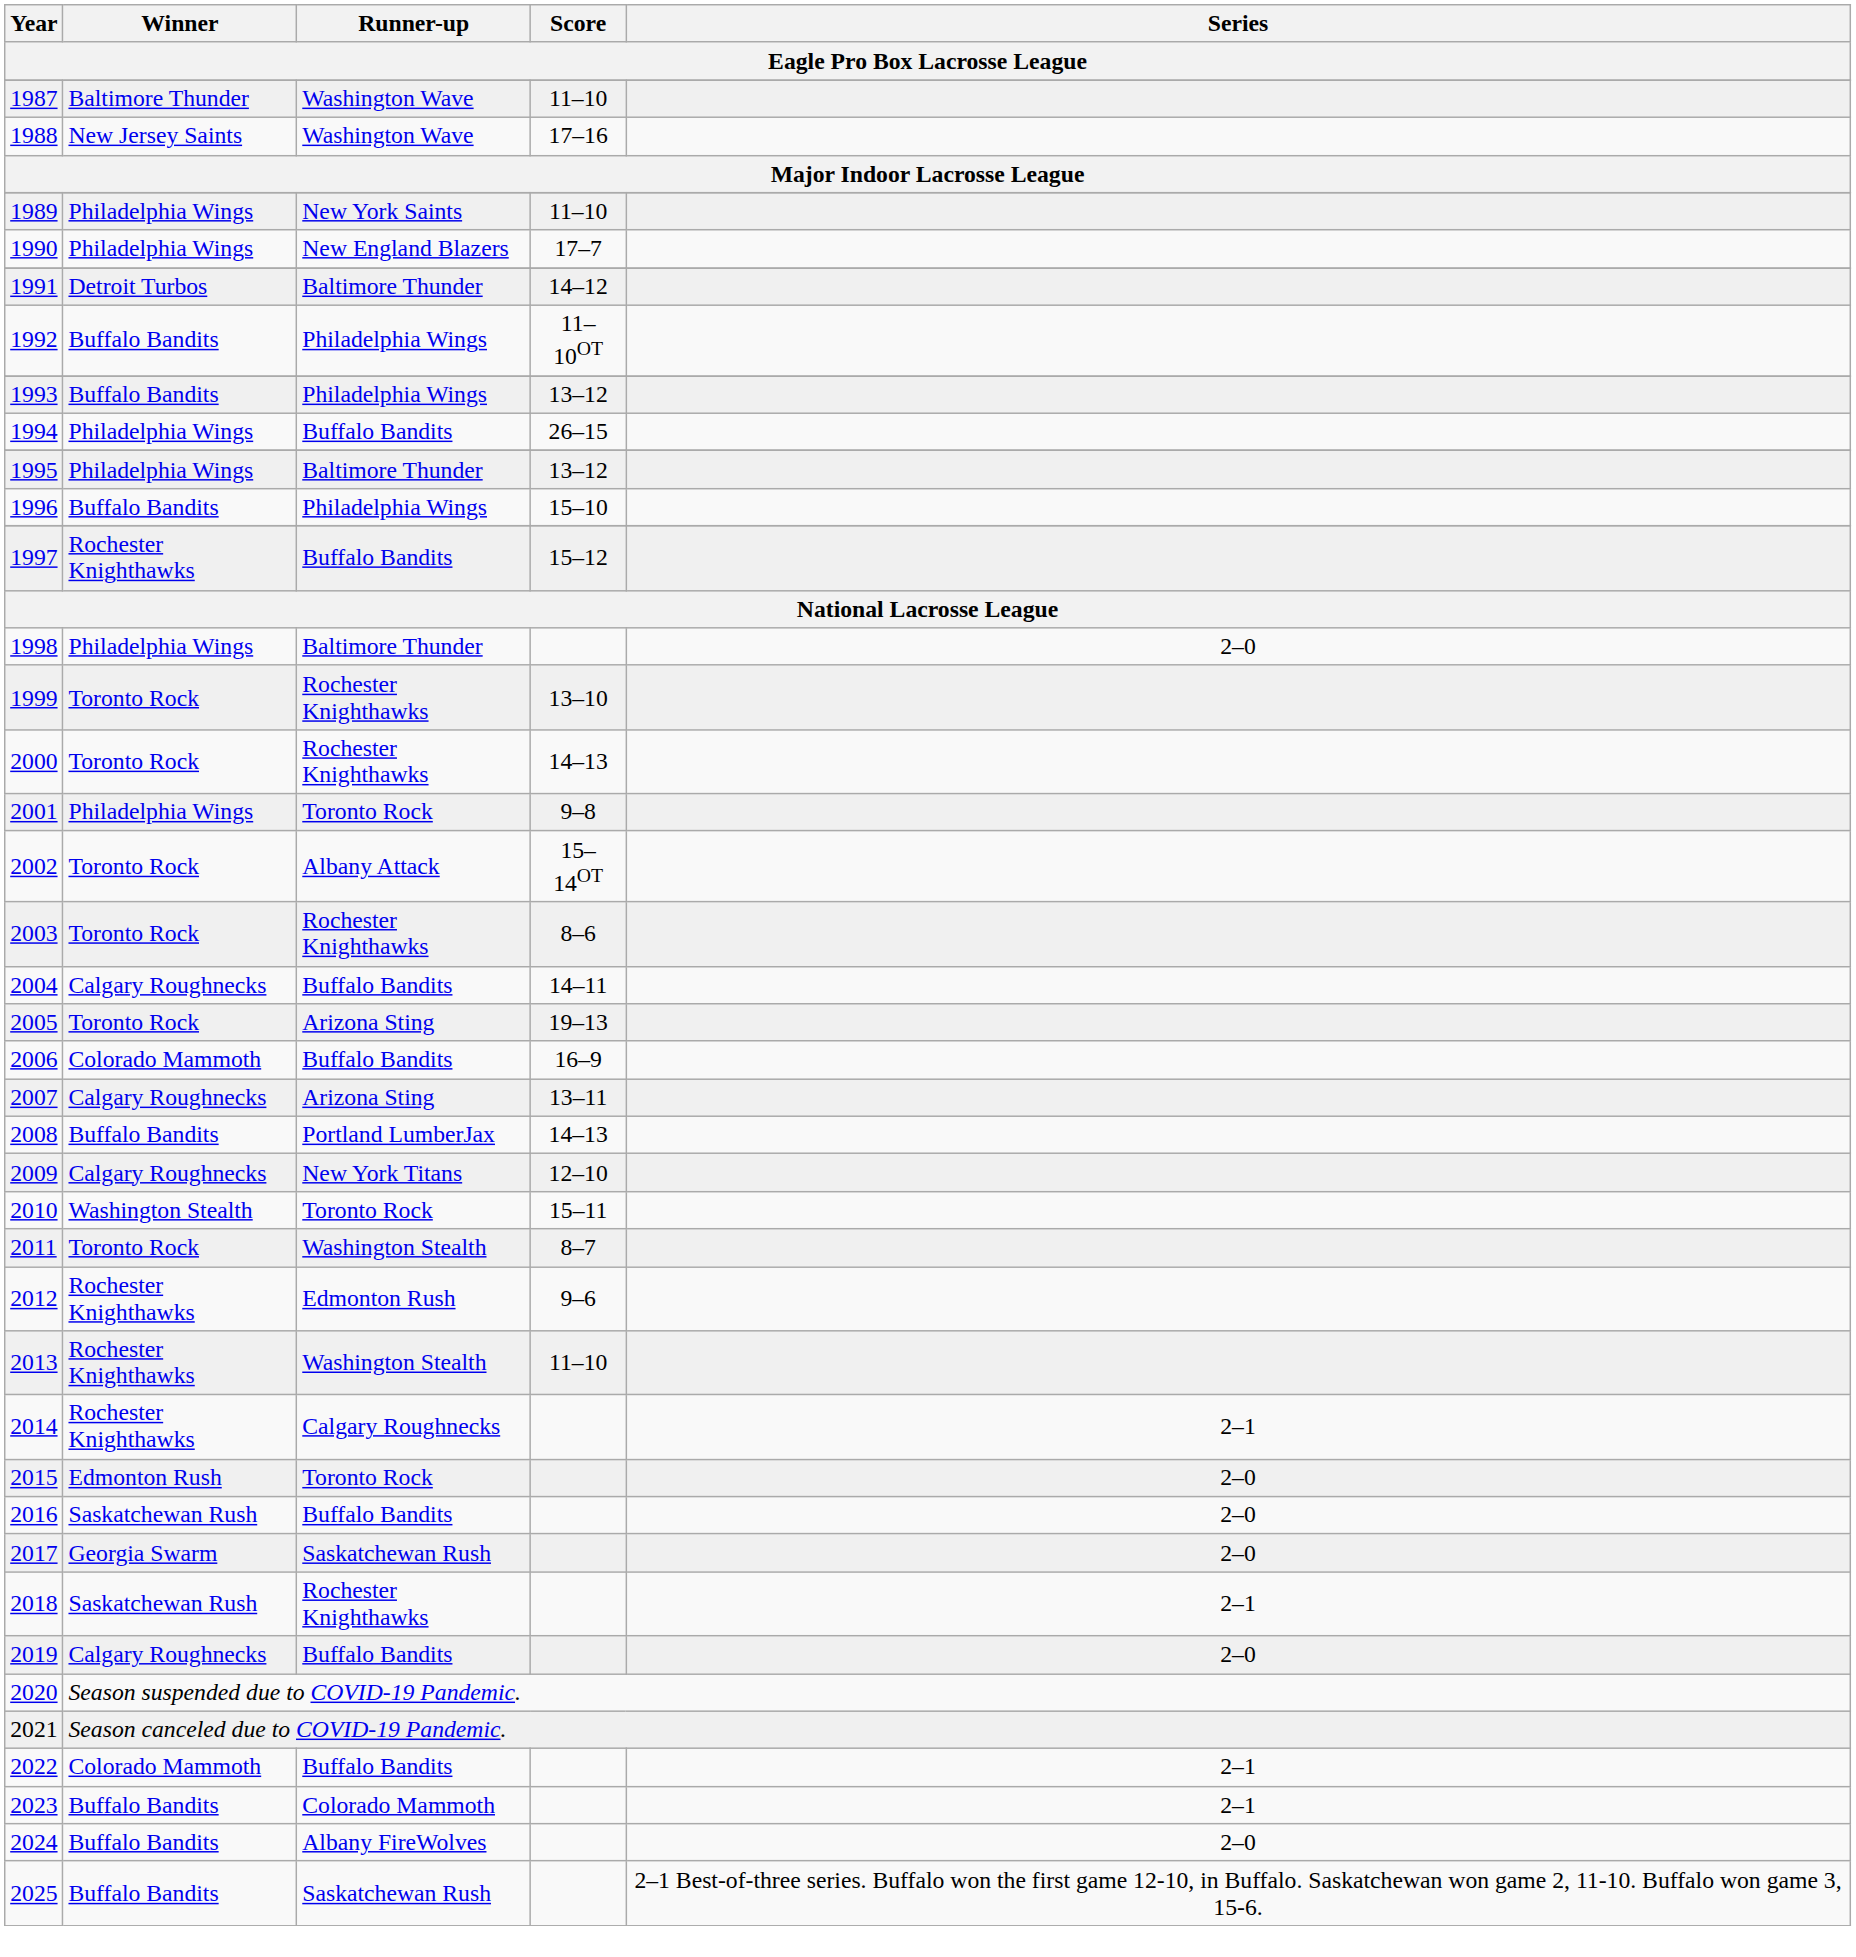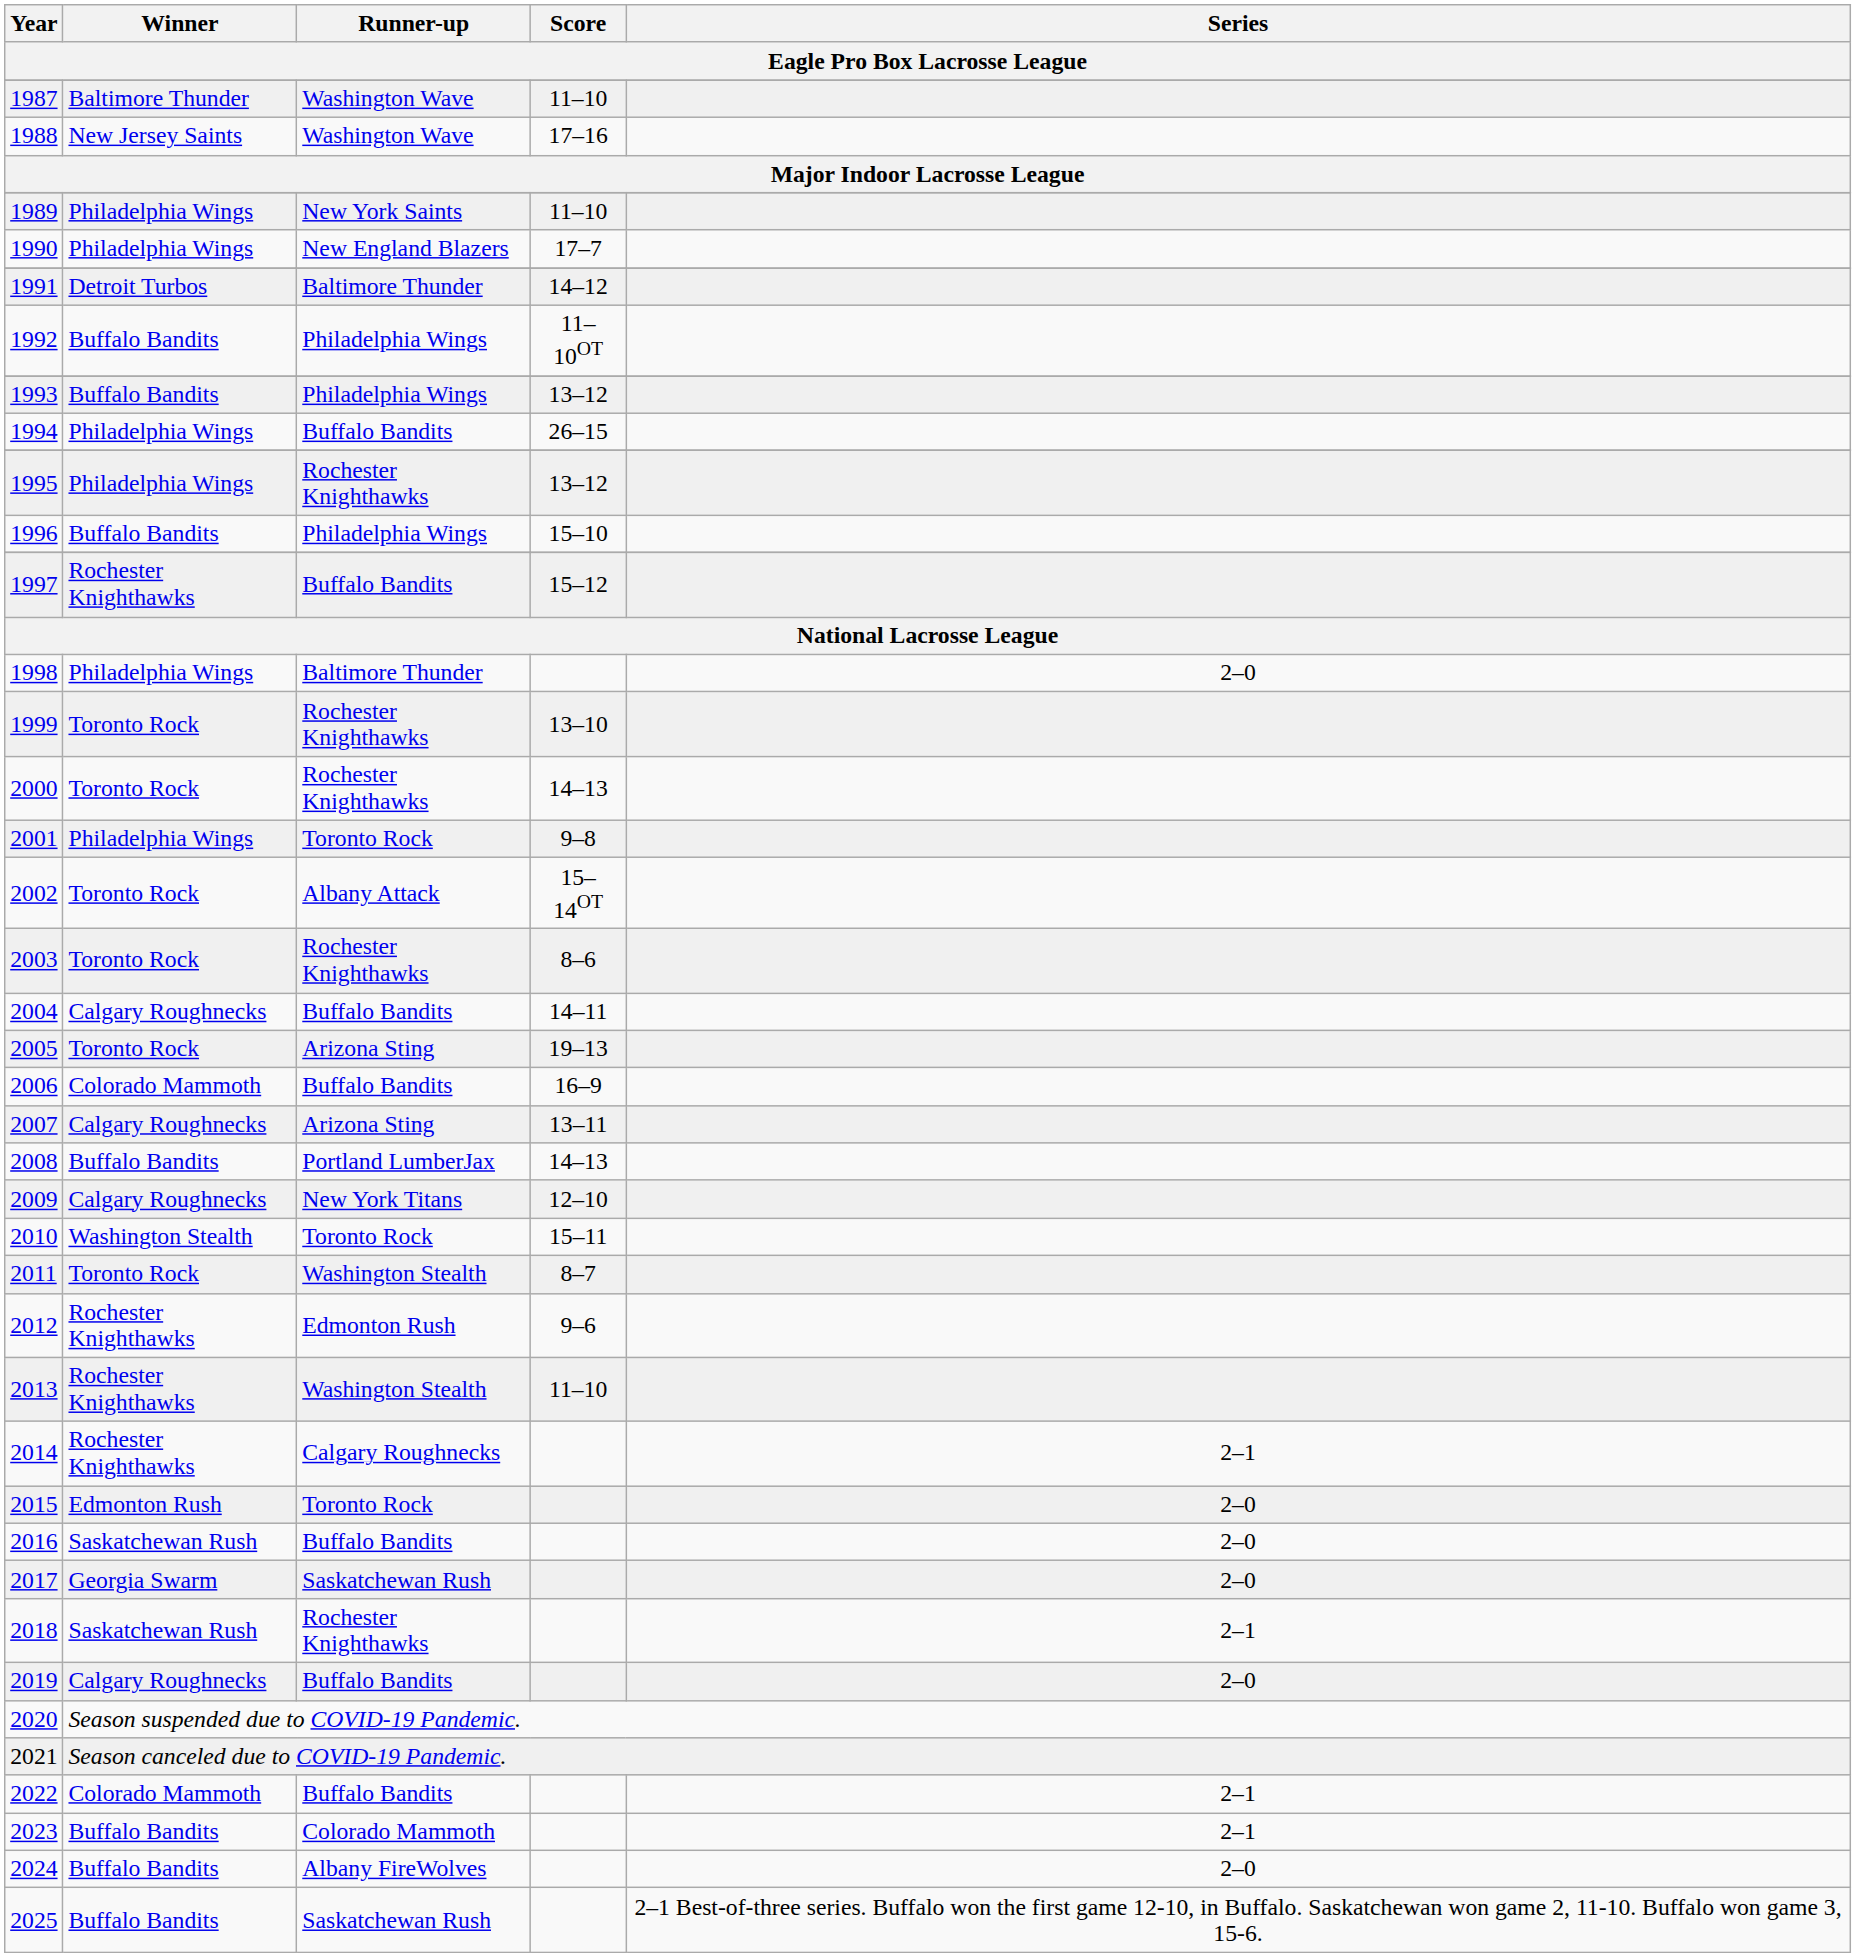 <table class="wikitable">
 <tr>
 <th>Year</th>
 <th>Winner</th>
 <th>Runner-up</th>
 <th>Score</th>
 <th>Series</th>
 </tr>
 <tr>
 <th colspan="5">Eagle Pro Box Lacrosse League</th>
 </tr>
 <tr>
 </tr>
 <tr bgcolor="#f0f0f0">
 <td><a href='#'>1987</a></td>
 <td><a href='#'>Baltimore Thunder</a></td>
 <td><a href='#'>Washington Wave</a></td>
 <td align="center">11–10</td>
 <td></td>
 </tr>
 <tr>
 <td><a href='#'>1988</a></td>
 <td><a href='#'>New Jersey Saints</a></td>
 <td><a href='#'>Washington Wave</a></td>
 <td align="center">17–16</td>
 <td></td>
 </tr>
 <tr>
 <th colspan="5">Major Indoor Lacrosse League</th>
 </tr>
 <tr>
 </tr>
 <tr bgcolor="#f0f0f0">
 <td><a href='#'>1989</a></td>
 <td><a href='#'>Philadelphia Wings</a></td>
 <td><a href='#'>New York Saints</a></td>
 <td align="center">11–10</td>
 <td></td>
 </tr>
 <tr>
 <td><a href='#'>1990</a></td>
 <td><a href='#'>Philadelphia Wings</a></td>
 <td><a href='#'>New England Blazers</a></td>
 <td align="center">17–7</td>
 <td></td>
 </tr>
 <tr>
 </tr>
 <tr bgcolor="#f0f0f0">
 <td><a href='#'>1991</a></td>
 <td><a href='#'>Detroit Turbos</a></td>
 <td><a href='#'>Baltimore Thunder</a></td>
 <td align="center">14–12</td>
 <td></td>
 </tr>
 <tr>
 <td><a href='#'>1992</a></td>
 <td><a href='#'>Buffalo Bandits</a></td>
 <td><a href='#'>Philadelphia Wings</a></td>
 <td align="center">11–10<sup>OT</sup></td>
 <td></td>
 </tr>
 <tr>
 </tr>
 <tr bgcolor="#f0f0f0">
 <td><a href='#'>1993</a></td>
 <td><a href='#'>Buffalo Bandits</a></td>
 <td><a href='#'>Philadelphia Wings</a></td>
 <td align="center">13–12</td>
 <td></td>
 </tr>
 <tr>
 <td><a href='#'>1994</a></td>
 <td><a href='#'>Philadelphia Wings</a></td>
 <td><a href='#'>Buffalo Bandits</a></td>
 <td align="center">26–15</td>
 <td></td>
 </tr>
 <tr>
 </tr>
 <tr bgcolor="#f0f0f0">
 <td><a href='#'>1995</a></td>
 <td><a href='#'>Philadelphia Wings</a></td>
-<td><a href='#'>Baltimore Thunder</a></td>
+<td><a href='#'>Rochester Knighthawks</a></td>
 <td align="center">13–12</td>
 <td></td>
 </tr>
 <tr>
 <td><a href='#'>1996</a></td>
 <td><a href='#'>Buffalo Bandits</a></td>
 <td><a href='#'>Philadelphia Wings</a></td>
 <td align="center">15–10</td>
 <td></td>
 </tr>
 <tr>
 </tr>
 <tr bgcolor="#f0f0f0">
 <td><a href='#'>1997</a></td>
 <td><a href='#'>Rochester Knighthawks</a></td>
 <td><a href='#'>Buffalo Bandits</a></td>
 <td align="center">15–12</td>
 <td></td>
 </tr>
 <tr>
 <th colspan="5">National Lacrosse League</th>
 </tr>
 <tr>
 <td><a href='#'>1998</a></td>
 <td><a href='#'>Philadelphia Wings</a></td>
 <td><a href='#'>Baltimore Thunder</a></td>
 <td></td>
 <td align="center">2–0</td>
 </tr>
 <tr bgcolor="#f0f0f0">
 <td><a href='#'>1999</a></td>
 <td><a href='#'>Toronto Rock</a></td>
 <td><a href='#'>Rochester Knighthawks</a></td>
 <td align="center">13–10</td>
 <td></td>
 </tr>
 <tr>
 <td><a href='#'>2000</a></td>
 <td><a href='#'>Toronto Rock</a></td>
 <td><a href='#'>Rochester Knighthawks</a></td>
 <td align="center">14–13</td>
 <td></td>
 </tr>
 <tr bgcolor="#f0f0f0">
 <td><a href='#'>2001</a></td>
 <td><a href='#'>Philadelphia Wings</a></td>
 <td><a href='#'>Toronto Rock</a></td>
 <td align="center">9–8</td>
 <td></td>
 </tr>
 <tr>
 <td><a href='#'>2002</a></td>
 <td><a href='#'>Toronto Rock</a></td>
 <td><a href='#'>Albany Attack</a></td>
 <td align="center">15–14<sup>OT</sup></td>
 <td></td>
 </tr>
 <tr bgcolor="#f0f0f0">
 <td><a href='#'>2003</a></td>
 <td><a href='#'>Toronto Rock</a></td>
 <td><a href='#'>Rochester Knighthawks</a></td>
 <td align="center">8–6</td>
 <td></td>
 </tr>
 <tr>
 <td><a href='#'>2004</a></td>
 <td><a href='#'>Calgary Roughnecks</a></td>
 <td><a href='#'>Buffalo Bandits</a></td>
 <td align="center">14–11</td>
 <td></td>
 </tr>
 <tr bgcolor="#f0f0f0">
 <td><a href='#'>2005</a></td>
 <td><a href='#'>Toronto Rock</a></td>
 <td><a href='#'>Arizona Sting</a></td>
 <td align="center">19–13</td>
 <td></td>
 </tr>
 <tr>
 <td><a href='#'>2006</a></td>
 <td><a href='#'>Colorado Mammoth</a></td>
 <td><a href='#'>Buffalo Bandits</a></td>
 <td align="center">16–9</td>
 <td></td>
 </tr>
 <tr bgcolor="#f0f0f0">
 <td><a href='#'>2007</a></td>
 <td><a href='#'>Calgary Roughnecks</a></td>
 <td><a href='#'>Arizona Sting</a></td>
 <td align="center">13–11</td>
 <td></td>
 </tr>
 <tr>
 <td><a href='#'>2008</a></td>
 <td><a href='#'>Buffalo Bandits</a></td>
 <td><a href='#'>Portland LumberJax</a></td>
 <td align="center">14–13</td>
 <td></td>
 </tr>
 <tr bgcolor="#f0f0f0">
 <td><a href='#'>2009</a></td>
 <td><a href='#'>Calgary Roughnecks</a></td>
 <td><a href='#'>New York Titans</a></td>
 <td align="center">12–10</td>
 <td></td>
 </tr>
 <tr>
 <td><a href='#'>2010</a></td>
 <td><a href='#'>Washington Stealth</a></td>
 <td><a href='#'>Toronto Rock</a></td>
 <td align="center">15–11</td>
 <td></td>
 </tr>
 <tr bgcolor="#f0f0f0">
 <td><a href='#'>2011</a></td>
 <td><a href='#'>Toronto Rock</a></td>
 <td><a href='#'>Washington Stealth</a></td>
 <td align="center">8–7</td>
 <td></td>
 </tr>
 <tr>
 <td><a href='#'>2012</a></td>
 <td><a href='#'>Rochester Knighthawks</a></td>
 <td><a href='#'>Edmonton Rush</a></td>
 <td align="center">9–6</td>
 <td></td>
 </tr>
 <tr bgcolor="#f0f0f0">
 <td><a href='#'>2013</a></td>
 <td><a href='#'>Rochester Knighthawks</a></td>
 <td><a href='#'>Washington Stealth</a></td>
 <td align="center">11–10</td>
 <td></td>
 </tr>
 <tr>
 <td><a href='#'>2014</a></td>
 <td><a href='#'>Rochester Knighthawks</a></td>
 <td><a href='#'>Calgary Roughnecks</a></td>
 <td></td>
 <td align="center">2–1</td>
 </tr>
 <tr bgcolor="#f0f0f0">
 <td><a href='#'>2015</a></td>
 <td><a href='#'>Edmonton Rush</a></td>
 <td><a href='#'>Toronto Rock</a></td>
 <td></td>
 <td align="center">2–0</td>
 </tr>
 <tr>
 <td><a href='#'>2016</a></td>
 <td><a href='#'>Saskatchewan Rush</a></td>
 <td><a href='#'>Buffalo Bandits</a></td>
 <td></td>
 <td align="center">2–0</td>
 </tr>
 <tr bgcolor="#f0f0f0">
 <td><a href='#'>2017</a></td>
 <td><a href='#'>Georgia Swarm</a></td>
 <td><a href='#'>Saskatchewan Rush</a></td>
 <td></td>
 <td align="center">2–0</td>
 </tr>
 <tr>
 <td><a href='#'>2018</a></td>
 <td><a href='#'>Saskatchewan Rush</a></td>
 <td><a href='#'>Rochester Knighthawks</a></td>
 <td></td>
 <td align="center">2–1</td>
 </tr>
 <tr bgcolor="#f0f0f0">
 <td><a href='#'>2019</a></td>
 <td><a href='#'>Calgary Roughnecks</a></td>
 <td><a href='#'>Buffalo Bandits</a></td>
 <td></td>
 <td align="center">2–0</td>
 </tr>
 <tr>
 <td><a href='#'>2020</a></td>
 <td colspan="4"><em>Season suspended due to <a href='#'>COVID-19 Pandemic</a>.</em></td>
 </tr>
 <tr bgcolor="#f0f0f0">
 <td>2021</td>
 <td colspan="4"><em>Season canceled due to <a href='#'>COVID-19 Pandemic</a>.</em></td>
 </tr>
 <tr>
 <td><a href='#'>2022</a></td>
 <td><a href='#'>Colorado Mammoth</a></td>
 <td><a href='#'>Buffalo Bandits</a></td>
 <td></td>
 <td align="center">2–1</td>
 </tr>
 <tr>
 <td><a href='#'>2023</a></td>
 <td><a href='#'>Buffalo Bandits</a></td>
 <td><a href='#'>Colorado Mammoth</a></td>
 <td></td>
 <td align="center">2–1</td>
 </tr>
 <tr>
 <td><a href='#'>2024</a></td>
 <td><a href='#'>Buffalo Bandits</a></td>
 <td><a href='#'>Albany FireWolves</a></td>
 <td></td>
 <td align="center">2–0</td>
 </tr>
 <tr>
 <td><a href='#'>2025</a></td>
 <td><a href='#'>Buffalo Bandits</a></td>
 <td><a href='#'>Saskatchewan Rush</a></td>
 <td></td>
 <td align="center">2–1 Best-of-three series. Buffalo won the first game 12-10, in Buffalo. Saskatchewan won game 2, 11-10. Buffalo won game 3, 15-6.</td>
 </tr>
 </table>
